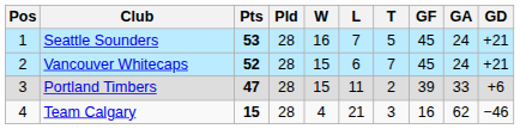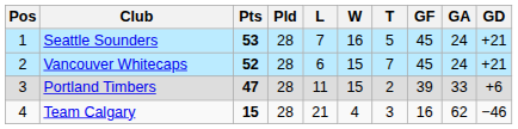 <table class="wikitable" style="text-align:center">
 <tr>
 <th width=30>Pos</th>
 <th width=200>Club</th>
 <th width=30>Pts</th>
 <th width=30>Pld</th>
+<th width=30>L</th>
 <th width=30>W</th>
-<th width=30>L</th>
 <th width=30>T</th>
 <th width=30>GF</th>
 <th width=30>GA</th>
 <th width=30>GD</th>
 </tr>
 <tr bgcolor=#BBEBFF>
 <td>1</td>
 <td align="left"><a href='#'>Seattle Sounders</a></td>
 <td><strong>53</strong></td>
 <td>28</td>
+<td>7</td>
 <td>16</td>
-<td>7</td>
 <td>5</td>
 <td>45</td>
 <td>24</td>
 <td>+21</td>
 </tr>
 <tr bgcolor=#BBEBFF>
 <td>2</td>
 <td align="left"><a href='#'>Vancouver Whitecaps</a></td>
 <td><strong>52</strong></td>
 <td>28</td>
+<td>6</td>
 <td>15</td>
-<td>6</td>
 <td>7</td>
 <td>45</td>
 <td>24</td>
 <td>+21</td>
 </tr>
 <tr bgcolor=#DDDDDD>
 <td>3</td>
 <td align="left"><a href='#'>Portland Timbers</a></td>
 <td><strong>47</strong></td>
 <td>28</td>
+<td>11</td>
 <td>15</td>
-<td>11</td>
 <td>2</td>
 <td>39</td>
 <td>33</td>
 <td>+6</td>
 </tr>
 <tr>
 <td>4</td>
 <td align="left"><a href='#'>Team Calgary</a></td>
 <td><strong>15</strong></td>
 <td>28</td>
+<td>21</td>
 <td>4</td>
-<td>21</td>
 <td>3</td>
 <td>16</td>
 <td>62</td>
 <td>−46</td>
 </tr>
 </table>
